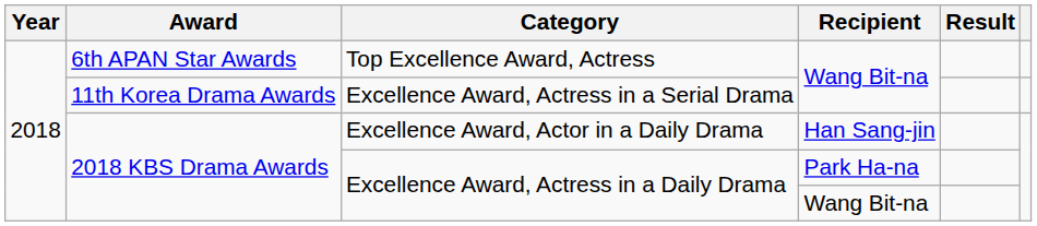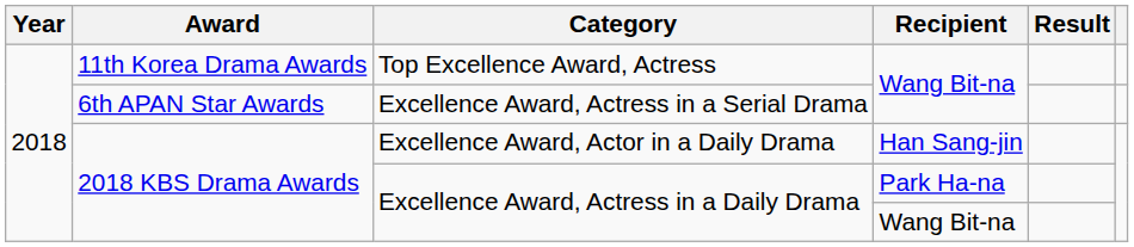 <table class="wikitable">
 <tr>
 <th>Year</th>
 <th>Award</th>
 <th>Category</th>
 <th>Recipient</th>
 <th>Result</th>
 <th></th>
 </tr>
 <tr>
 <td rowspan=5>2018</td>
-<td><a href='#'>6th APAN Star Awards</a></td>
+<td><a href='#'>11th Korea Drama Awards</a></td>
 <td>Top Excellence Award, Actress</td>
 <td rowspan=2><a href='#'>Wang Bit-na</a></td>
 <td></td>
 <td></td>
 </tr>
 <tr>
-<td><a href='#'>11th Korea Drama Awards</a></td>
+<td><a href='#'>6th APAN Star Awards</a></td>
 <td>Excellence Award, Actress in a Serial Drama</td>
 <td></td>
 <td></td>
 </tr>
 <tr>
 <td rowspan=3><a href='#'>2018 KBS Drama Awards</a></td>
 <td>Excellence Award, Actor in a Daily Drama</td>
 <td><a href='#'>Han Sang-jin</a></td>
 <td></td>
 <td rowspan="3"></td>
 </tr>
 <tr>
 <td rowspan=2>Excellence Award,  Actress in a Daily Drama</td>
 <td><a href='#'>Park Ha-na</a></td>
 <td></td>
 </tr>
 <tr>
 <td>Wang Bit-na</td>
 <td></td>
 </tr>
 </table>
